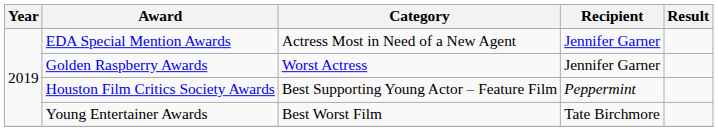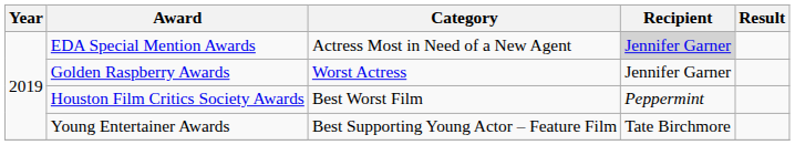 <table class="wikitable sortable plainrowheaders">
 <tr>
 <th>Year</th>
 <th>Award</th>
 <th>Category</th>
 <th>Recipient</th>
 <th>Result</th>
 </tr>
 <tr>
 <td rowspan="4">2019</td>
 <td><a href='#'>EDA Special Mention Awards</a></td>
 <td>Actress Most in Need of a New Agent</td>
-<td><a href='#'>Jennifer Garner</a></td>
+<td style="background: lightgrey;"><a href='#'>Jennifer Garner</a></td>
 <td></td>
 </tr>
 <tr>
 <td><a href='#'>Golden Raspberry Awards</a></td>
 <td><a href='#'>Worst Actress</a></td>
 <td>Jennifer Garner</td>
 <td></td>
 </tr>
 <tr>
 <td><a href='#'>Houston Film Critics Society Awards</a></td>
-<td>Best Supporting Young Actor – Feature Film</td>
+<td>Best Worst Film</td>
 <td><em>Peppermint</em></td>
 <td></td>
 </tr>
 <tr>
 <td>Young Entertainer Awards</td>
-<td>Best Worst Film</td>
+<td>Best Supporting Young Actor – Feature Film</td>
 <td>Tate Birchmore</td>
 <td></td>
 </tr>
 <tr>
 </tr>
 </table>
